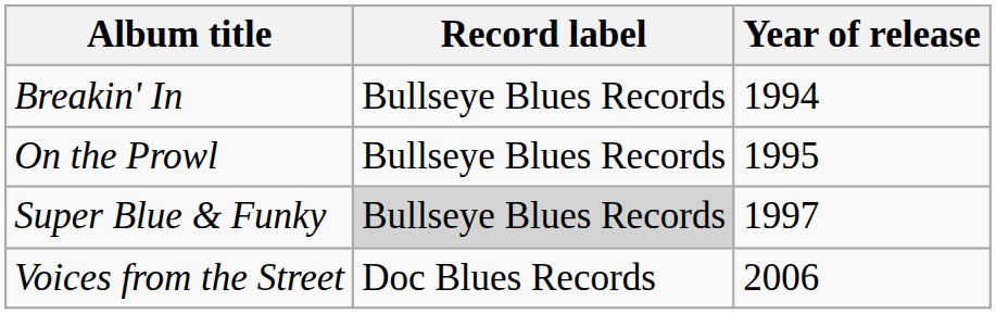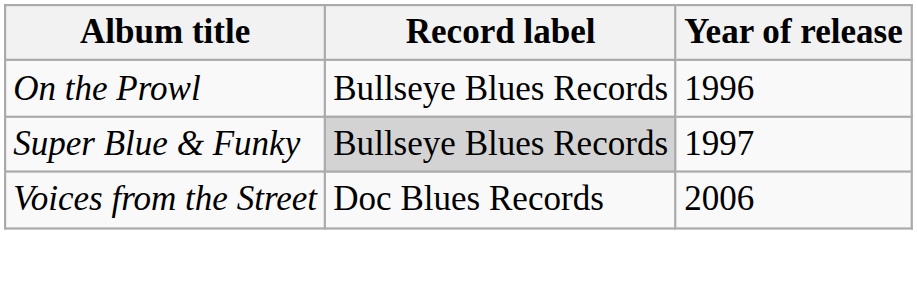 <table class="wikitable sortable">
 <tr>
 <th>Album title</th>
 <th>Record label</th>
 <th>Year of release</th>
 </tr>
 <tr>
-<td><em>Breakin' In</em></td>
-<td>Bullseye Blues Records</td>
-<td>1994</td>
-</tr>
-<tr>
 <td><em>On the Prowl</em></td>
 <td>Bullseye Blues Records</td>
-<td>1995</td>
+<td>1996</td>
 </tr>
 <tr>
 <td><em>Super Blue & Funky</em></td>
 <td style="background: lightgrey;">Bullseye Blues Records</td>
 <td>1997</td>
 </tr>
 <tr>
 <td><em>Voices from the Street</em></td>
 <td>Doc Blues Records</td>
 <td>2006</td>
 </tr>
 </table>
